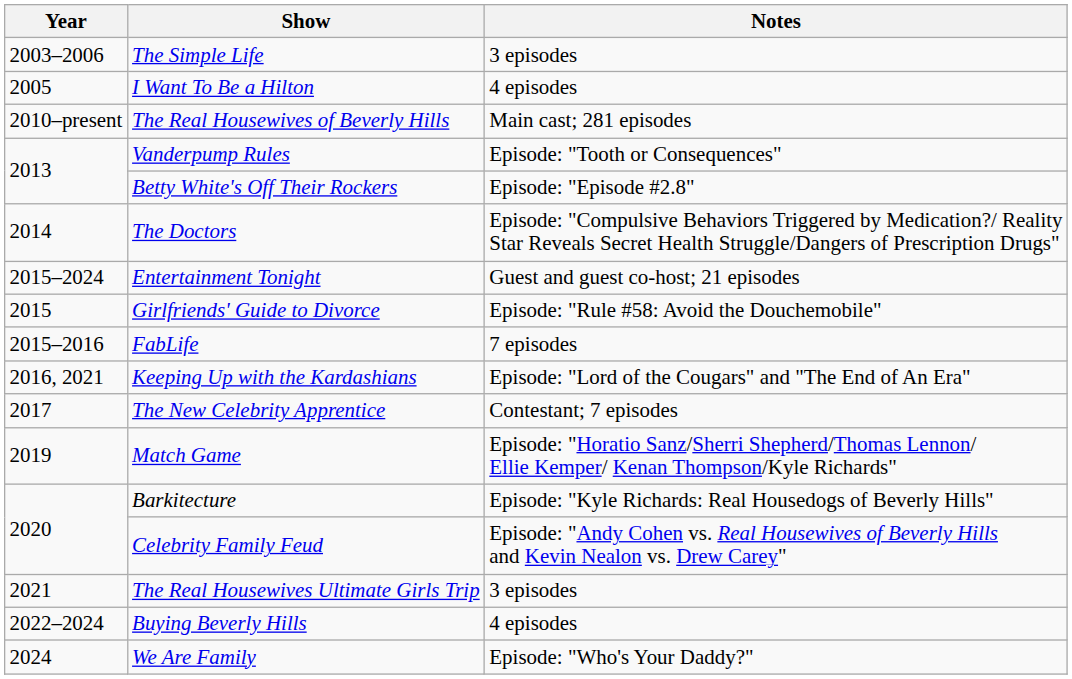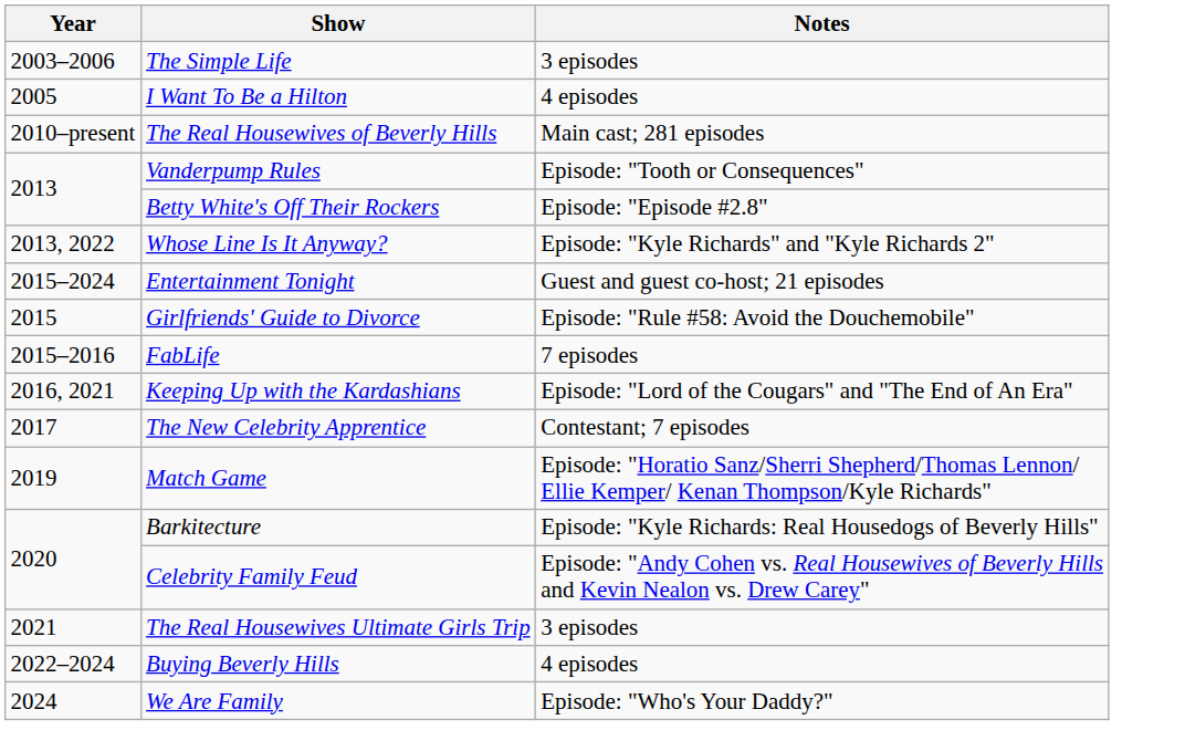 <table class="wikitable sortable">
 <tr>
 <th>Year</th>
 <th>Show</th>
 <th class=unsortable>Notes</th>
 </tr>
 <tr>
 <td>2003–2006</td>
 <td><em><a href='#'>The Simple Life</a></em></td>
 <td>3 episodes</td>
 </tr>
 <tr>
 <td>2005</td>
 <td><em><a href='#'>I Want To Be a Hilton</a></em></td>
 <td>4 episodes</td>
 </tr>
 <tr>
 <td>2010–present</td>
 <td><em><a href='#'>The Real Housewives of Beverly Hills</a></em></td>
 <td>Main cast; 281 episodes</td>
 </tr>
 <tr>
 <td rowspan="2">2013</td>
 <td><em><a href='#'>Vanderpump Rules</a></em></td>
 <td>Episode: "Tooth or Consequences"</td>
 </tr>
 <tr>
 <td><em><a href='#'>Betty White's Off Their Rockers</a></em></td>
 <td>Episode: "Episode #2.8"</td>
 </tr>
 <tr>
-<td>2014</td>
-<td><em><a href='#'>The Doctors</a></em></td>
-<td>Episode: "Compulsive Behaviors Triggered by Medication?/ Reality<br>Star Reveals Secret Health Struggle/Dangers of Prescription Drugs"</td>
+<td>2013, 2022</td>
+<td><em><a href='#'>Whose Line Is It Anyway?</a></em></td>
+<td>Episode: "Kyle Richards" and "Kyle Richards 2"</td>
 </tr>
 <tr>
 <td>2015–2024</td>
 <td><em><a href='#'>Entertainment Tonight</a></em></td>
 <td>Guest and guest co-host; 21 episodes</td>
 </tr>
 <tr>
 <td>2015</td>
 <td><em><a href='#'>Girlfriends' Guide to Divorce</a></em></td>
 <td>Episode: "Rule #58: Avoid the Douchemobile"</td>
 </tr>
 <tr>
 <td>2015–2016</td>
 <td><em><a href='#'>FabLife</a></em></td>
 <td>7 episodes</td>
 </tr>
 <tr>
 <td>2016, 2021</td>
 <td><em><a href='#'>Keeping Up with the Kardashians</a></em></td>
 <td>Episode: "Lord of the Cougars" and  "The End of An Era"</td>
 </tr>
 <tr>
 <td>2017</td>
 <td><em><a href='#'>The New Celebrity Apprentice</a></em></td>
 <td>Contestant; 7 episodes</td>
 </tr>
 <tr>
 <td>2019</td>
 <td><em><a href='#'>Match Game</a></em></td>
 <td>Episode: "<a href='#'>Horatio Sanz</a>/<a href='#'>Sherri Shepherd</a>/<a href='#'>Thomas Lennon</a>/<br><a href='#'>Ellie Kemper</a>/ <a href='#'>Kenan Thompson</a>/Kyle Richards"</td>
 </tr>
 <tr>
 <td rowspan="2">2020</td>
 <td><em>Barkitecture</em></td>
 <td>Episode: "Kyle Richards: Real Housedogs of Beverly Hills"</td>
 </tr>
 <tr>
 <td><em><a href='#'>Celebrity Family Feud</a></em></td>
 <td>Episode: "<a href='#'>Andy Cohen</a> vs. <em><a href='#'>Real Housewives of Beverly Hills</a></em><br>and <a href='#'>Kevin Nealon</a> vs. <a href='#'>Drew Carey</a>"</td>
 </tr>
 <tr>
 <td>2021</td>
 <td><em><a href='#'>The Real Housewives Ultimate Girls Trip</a></em></td>
 <td>3 episodes</td>
 </tr>
 <tr>
 <td>2022–2024</td>
 <td><em><a href='#'>Buying Beverly Hills</a></em></td>
 <td>4 episodes</td>
 </tr>
 <tr>
 <td>2024</td>
 <td><em><a href='#'>We Are Family</a></em></td>
 <td>Episode: "Who's Your Daddy?"</td>
 </tr>
 </table>
